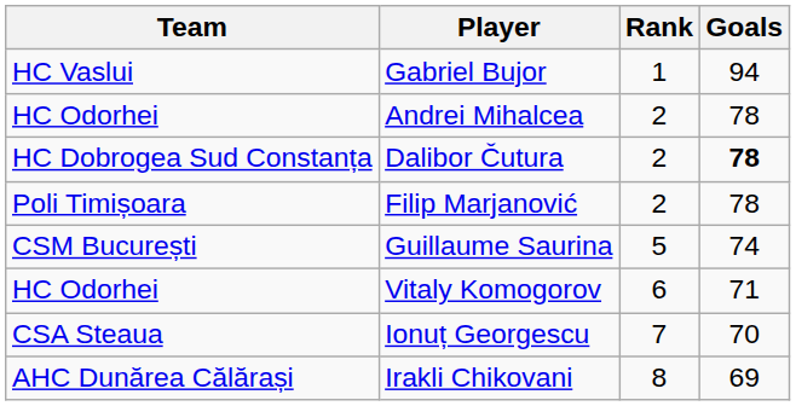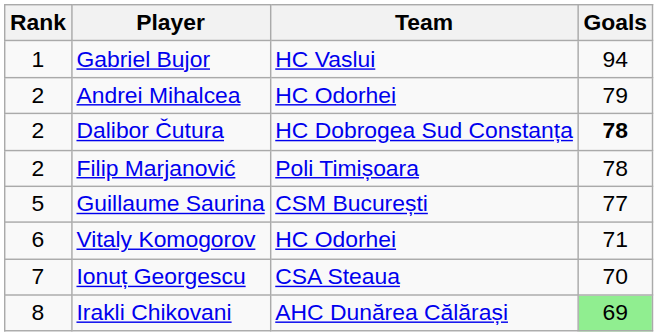 <table class="wikitable" style="text-align:center">
 <tr>
+<th>Rank</th>
+<th>Player</th>
 <th>Team</th>
-<th>Player</th>
-<th>Rank</th>
 <th>Goals</th>
 </tr>
 <tr>
+<td>1</td>
+<td align=left> <a href='#'>Gabriel Bujor</a></td>
 <td align=left> <a href='#'>HC Vaslui</a></td>
-<td align=left> <a href='#'>Gabriel Bujor</a></td>
-<td>1</td>
 <td>94</td>
 </tr>
 <tr>
+<td>2</td>
+<td align=left> <a href='#'>Andrei Mihalcea</a></td>
 <td align=left> <a href='#'>HC Odorhei</a></td>
-<td align=left> <a href='#'>Andrei Mihalcea</a></td>
+<td>79</td>
+</tr>
+<tr>
 <td>2</td>
+<td align=left> <a href='#'>Dalibor Čutura</a></td>
+<td align=left> <a href='#'>HC Dobrogea Sud Constanța</a></td>
+<td><strong>78</strong></td>
+</tr>
+<tr>
+<td>2</td>
+<td align=left> <a href='#'>Filip Marjanović</a></td>
+<td align=left> <a href='#'>Poli Timișoara</a></td>
 <td>78</td>
 </tr>
 <tr>
-<td align=left> <a href='#'>HC Dobrogea Sud Constanța</a></td>
-<td align=left> <a href='#'>Dalibor Čutura</a></td>
-<td>2</td>
-<td><strong>78</strong></td>
+<td>5</td>
+<td align=left> <a href='#'>Guillaume Saurina</a></td>
+<td align=left> <a href='#'>CSM București</a></td>
+<td>77</td>
 </tr>
 <tr>
-<td align=left> <a href='#'>Poli Timișoara</a></td>
-<td align=left> <a href='#'>Filip Marjanović</a></td>
-<td>2</td>
-<td>78</td>
-</tr>
-<tr>
-<td align=left> <a href='#'>CSM București</a></td>
-<td align=left> <a href='#'>Guillaume Saurina</a></td>
-<td>5</td>
-<td>74</td>
-</tr>
-<tr>
+<td>6</td>
+<td align=left> <a href='#'>Vitaly Komogorov</a></td>
 <td align=left> <a href='#'>HC Odorhei</a></td>
-<td align=left> <a href='#'>Vitaly Komogorov</a></td>
-<td>6</td>
 <td>71</td>
 </tr>
 <tr>
+<td>7</td>
+<td align=left> <a href='#'>Ionuț Georgescu</a></td>
 <td align=left> <a href='#'>CSA Steaua</a></td>
-<td align=left> <a href='#'>Ionuț Georgescu</a></td>
-<td>7</td>
 <td>70</td>
 </tr>
 <tr>
+<td>8</td>
+<td align=left> <a href='#'>Irakli Chikovani</a></td>
 <td align=left> <a href='#'>AHC Dunărea Călărași</a></td>
-<td align=left> <a href='#'>Irakli Chikovani</a></td>
-<td>8</td>
-<td>69</td>
+<td style="background: lightgreen;">69</td>
 </tr>
 </table>
